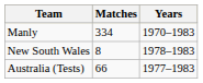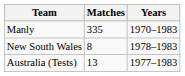 <table class="wikitable">
 <tr style="background:#bdb76b;">
 <th>Team</th>
 <th>Matches</th>
 <th>Years</th>
 </tr>
 <tr>
 <td>Manly</td>
-<td>334</td>
+<td>335</td>
 <td>1970–1983</td>
 </tr>
 <tr>
 <td>New South Wales</td>
 <td>8</td>
 <td>1978–1983</td>
 </tr>
 <tr>
 <td>Australia (Tests)</td>
-<td>66</td>
+<td>13</td>
 <td>1977–1983</td>
 </tr>
 </table>
